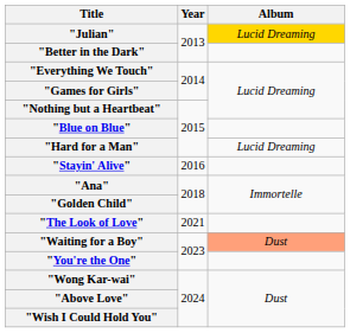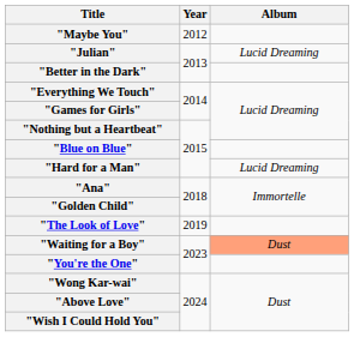 <table class="wikitable plainrowheaders" style="text-align:center;">
 <tr>
 <th scope="col" style="width:14em;">Title</th>
 <th scope="col">Year</th>
 <th scope="col" style="width:11em;">Album</th>
 </tr>
 <tr>
+<th scope="row">"Maybe You"</th>
+<td>2012</td>
+<td></td>
+</tr>
+<tr>
 <th scope="row">"Julian"</th>
 <td rowspan="2">2013</td>
-<td style="background: gold;"><em>Lucid Dreaming</em></td>
+<td><em>Lucid Dreaming</em></td>
 </tr>
 <tr>
 <th scope="row">"Better in the Dark"</th>
 <td></td>
 </tr>
 <tr>
 <th scope="row">"Everything We Touch"</th>
 <td rowspan="2">2014</td>
 <td rowspan="3"><em>Lucid Dreaming</em></td>
 </tr>
 <tr>
 <th scope="row">"Games for Girls" <br> </th>
 </tr>
 <tr>
 <th scope="row">"Nothing but a Heartbeat"</th>
 <td rowspan="3">2015</td>
 </tr>
 <tr>
 <th scope="row">"<a href='#'>Blue on Blue</a>"</th>
 <td></td>
 </tr>
 <tr>
 <th scope="row">"Hard for a Man"</th>
 <td><em>Lucid Dreaming</em></td>
 </tr>
 <tr>
-<th scope="row">"<a href='#'>Stayin' Alive</a>"</th>
-<td>2016</td>
-<td></td>
-</tr>
-<tr>
 <th scope="row">"Ana"</th>
 <td rowspan="2">2018</td>
 <td rowspan="2"><em>Immortelle</em></td>
 </tr>
 <tr>
 <th scope="row">"Golden Child"</th>
 </tr>
 <tr>
 <th scope="row">"<a href='#'>The Look of Love</a>"</th>
-<td>2021</td>
+<td>2019</td>
 <td></td>
 </tr>
 <tr>
 <th scope="row">"Waiting for a Boy"</th>
 <td rowspan="2">2023</td>
 <td style="background: lightsalmon;"><em>Dust</em></td>
 </tr>
 <tr>
 <th scope="row">"<a href='#'>You're the One</a>"</th>
 <td></td>
 </tr>
 <tr>
 <th scope="row">"Wong Kar-wai"</th>
 <td rowspan="3">2024</td>
 <td rowspan="3"><em>Dust</em></td>
 </tr>
 <tr>
 <th scope="row">"Above Love"</th>
 </tr>
 <tr>
 <th scope="row">"Wish I Could Hold You"</th>
 </tr>
 </table>
